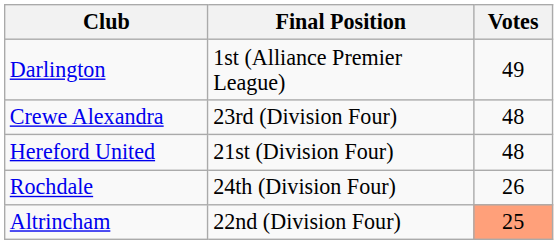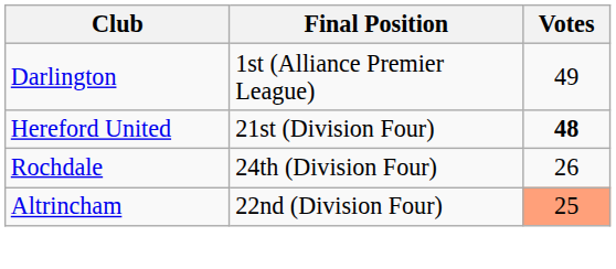 <table class="wikitable" style="text-align:left;">
 <tr>
 <th width=140>Club</th>
 <th width=185>Final Position</th>
 <th width=50>Votes</th>
 </tr>
 <tr>
 <td><a href='#'>Darlington</a></td>
 <td>1st (Alliance Premier League)</td>
 <td align=center>49</td>
 </tr>
 <tr>
-<td><a href='#'>Crewe Alexandra</a></td>
-<td>23rd (Division Four)</td>
-<td align=center>48</td>
-</tr>
-<tr>
 <td><a href='#'>Hereford United</a></td>
 <td>21st (Division Four)</td>
-<td align=center>48</td>
+<td align=center><strong>48</strong></td>
 </tr>
 <tr>
 <td><a href='#'>Rochdale</a></td>
 <td>24th (Division Four)</td>
 <td align=center>26</td>
 </tr>
 <tr>
 <td><a href='#'>Altrincham</a></td>
 <td>22nd (Division Four)</td>
 <td align=center style="background: lightsalmon;">25</td>
 </tr>
 </table>
